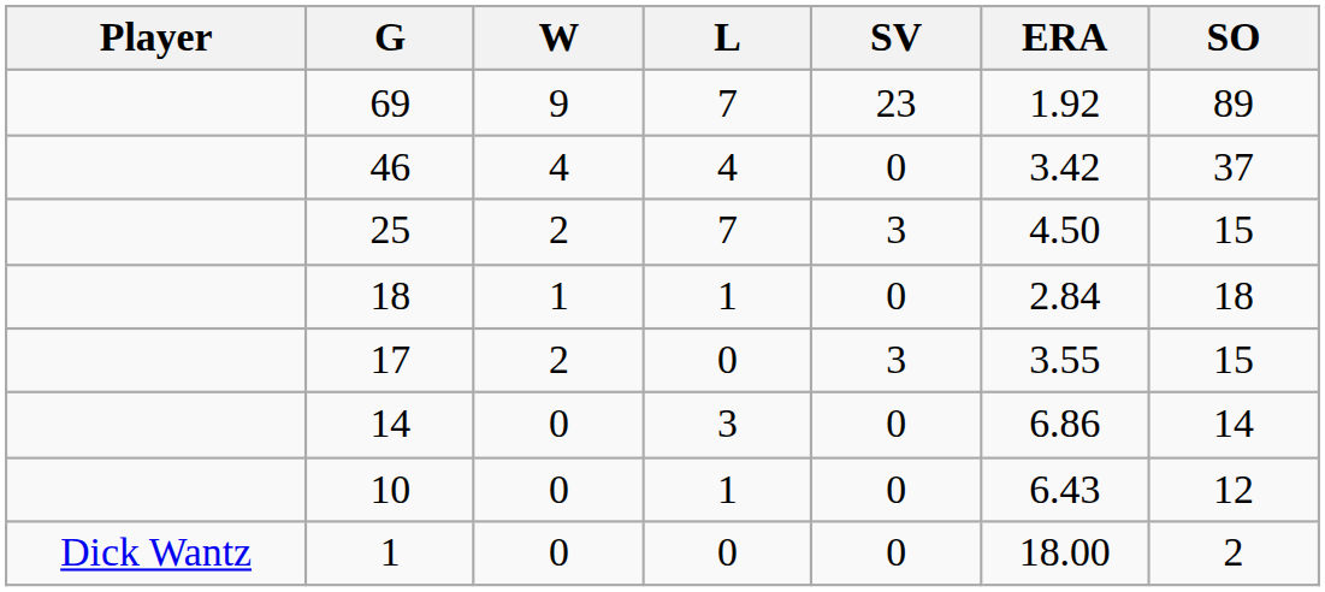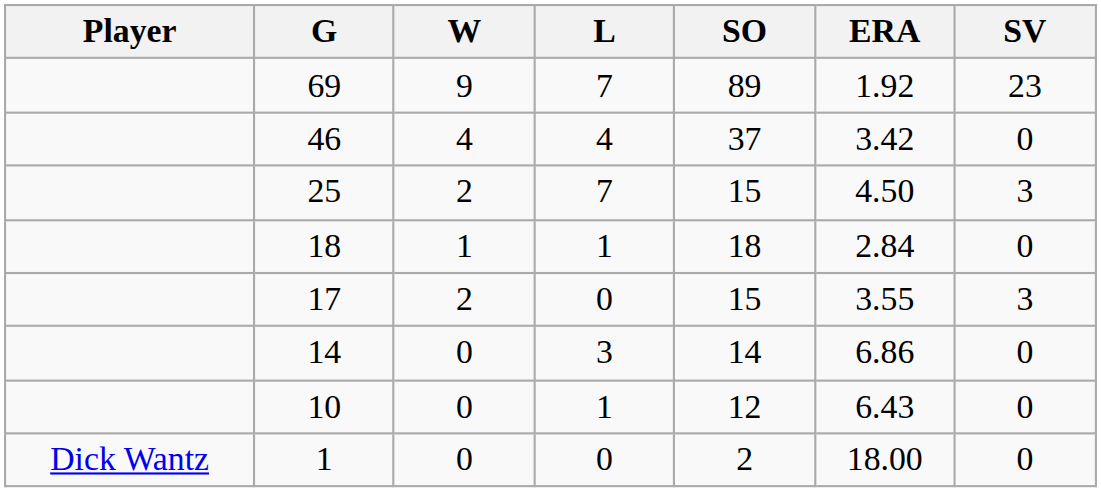 <table class="wikitable sortable">
 <tr>
 <th bgcolor="#DDDDFF" width="16%">Player</th>
 <th bgcolor="#DDDDFF" width="9%">G</th>
 <th bgcolor="#DDDDFF" width="9%">W</th>
 <th bgcolor="#DDDDFF" width="9%">L</th>
+<th bgcolor="#DDDDFF" width="9%">SO</th>
+<th bgcolor="#DDDDFF" width="9%">ERA</th>
 <th bgcolor="#DDDDFF" width="9%">SV</th>
-<th bgcolor="#DDDDFF" width="9%">ERA</th>
-<th bgcolor="#DDDDFF" width="9%">SO</th>
 </tr>
 <tr align="center">
 <td></td>
 <td>69</td>
 <td>9</td>
 <td>7</td>
+<td>89</td>
+<td>1.92</td>
 <td>23</td>
-<td>1.92</td>
-<td>89</td>
 </tr>
 <tr align="center">
 <td></td>
 <td>46</td>
 <td>4</td>
 <td>4</td>
+<td>37</td>
+<td>3.42</td>
 <td>0</td>
-<td>3.42</td>
-<td>37</td>
 </tr>
 <tr align="center">
 <td></td>
 <td>25</td>
 <td>2</td>
 <td>7</td>
+<td>15</td>
+<td>4.50</td>
 <td>3</td>
-<td>4.50</td>
-<td>15</td>
 </tr>
 <tr align="center">
 <td></td>
 <td>18</td>
 <td>1</td>
 <td>1</td>
+<td>18</td>
+<td>2.84</td>
 <td>0</td>
-<td>2.84</td>
-<td>18</td>
 </tr>
 <tr align="center">
 <td></td>
 <td>17</td>
 <td>2</td>
 <td>0</td>
+<td>15</td>
+<td>3.55</td>
 <td>3</td>
-<td>3.55</td>
-<td>15</td>
 </tr>
 <tr align="center">
 <td></td>
 <td>14</td>
 <td>0</td>
 <td>3</td>
+<td>14</td>
+<td>6.86</td>
 <td>0</td>
-<td>6.86</td>
-<td>14</td>
 </tr>
 <tr align="center">
 <td></td>
 <td>10</td>
 <td>0</td>
 <td>1</td>
+<td>12</td>
+<td>6.43</td>
 <td>0</td>
-<td>6.43</td>
-<td>12</td>
 </tr>
 <tr align="center">
 <td><a href='#'>Dick Wantz</a></td>
 <td>1</td>
 <td>0</td>
 <td>0</td>
+<td>2</td>
+<td>18.00</td>
 <td>0</td>
-<td>18.00</td>
-<td>2</td>
 </tr>
 </table>
